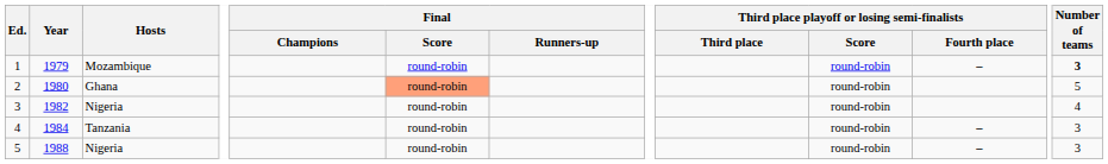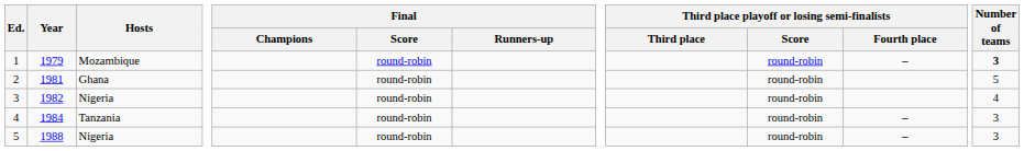 <table class="wikitable sortable" style="font-size:90%; text-align:center; width:100%;">
 <tr>
 <th rowspan="2" style="width:2%;">Ed.</th>
 <th rowspan="2" style="width:5%;">Year</th>
 <th rowspan="2" style="width:13%;">Hosts</th>
 <td rowspan="7" width="1%" style="background-color:#ffffff;border-top-style:hidden; border-bottom-style:hidden;"></td>
 <th colspan="3">Final</th>
 <td rowspan="7" width="1%" style="background-color:#ffffff;border-top-style:hidden; border-bottom-style:hidden;"></td>
 <th colspan="3">Third place playoff or losing semi-finalists</th>
 <td rowspan="7" width="1%" style="background-color:#ffffff;border-top-style:hidden; border-bottom-style:hidden;"></td>
 <th rowspan="2">Number of teams</th>
 </tr>
 <tr>
 <th style="width:15%; ">Champions</th>
 <th style="width:10%; ">Score</th>
 <th style="width:15%; ">Runners-up</th>
 <th style="width:15%; ">Third place</th>
 <th style="width:10%; ">Score</th>
 <th style="width:15%; ">Fourth place</th>
 </tr>
 <tr>
 <td>1</td>
 <td><a href='#'>1979</a></td>
 <td align="left">Mozambique</td>
 <td><strong></strong></td>
 <td><a href='#'>round-robin</a></td>
 <td></td>
 <td></td>
 <td><a href='#'>round-robin</a></td>
 <td><strong>–</strong></td>
 <td><strong>3</strong></td>
 </tr>
 <tr>
 <td>2</td>
-<td><a href='#'>1980</a></td>
+<td><a href='#'>1981</a></td>
 <td align="left">Ghana</td>
 <td><strong></strong></td>
-<td style="background: lightsalmon;">round-robin</td>
+<td>round-robin</td>
 <td></td>
 <td></td>
 <td>round-robin</td>
 <td></td>
 <td>5</td>
 </tr>
 <tr>
 <td>3</td>
 <td><a href='#'>1982</a></td>
 <td align="left">Nigeria</td>
 <td><strong></strong></td>
 <td>round-robin</td>
 <td></td>
 <td></td>
 <td>round-robin</td>
 <td></td>
 <td>4</td>
 </tr>
 <tr>
 <td>4</td>
 <td><a href='#'>1984</a></td>
 <td align="left">Tanzania</td>
 <td><strong></strong></td>
 <td>round-robin</td>
 <td></td>
 <td></td>
 <td>round-robin</td>
 <td><strong>–</strong></td>
 <td>3</td>
 </tr>
 <tr>
 <td>5</td>
 <td><a href='#'>1988</a></td>
 <td align="left">Nigeria</td>
 <td><strong></strong></td>
 <td>round-robin</td>
 <td></td>
 <td></td>
 <td>round-robin</td>
 <td><strong>–</strong></td>
 <td>3</td>
 </tr>
 </table>
